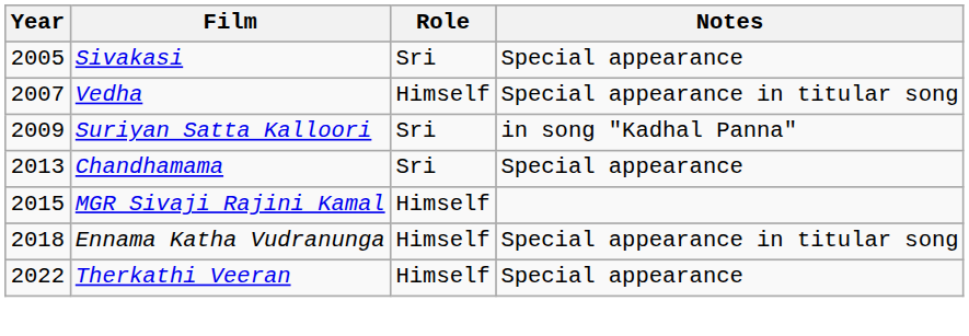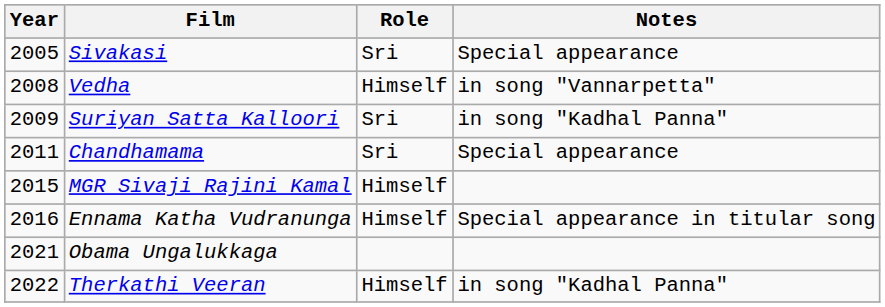 <table class="wikitable" style="font-size: 95%;">
 <tr>
 <th>Year</th>
 <th>Film</th>
 <th>Role</th>
 <th>Notes</th>
 </tr>
 <tr>
 <td>2005</td>
 <td><em><a href='#'>Sivakasi</a></em></td>
 <td>Sri</td>
 <td>Special appearance</td>
 </tr>
 <tr>
-<td>2007</td>
+<td>2008</td>
 <td><em><a href='#'>Vedha</a></em></td>
 <td>Himself</td>
-<td>Special appearance in titular song</td>
+<td>in song "Vannarpetta"</td>
 </tr>
 <tr>
 <td>2009</td>
 <td><em><a href='#'>Suriyan Satta Kalloori</a></em></td>
 <td>Sri</td>
 <td>in song "Kadhal Panna"</td>
 </tr>
 <tr>
-<td>2013</td>
+<td>2011</td>
 <td><em><a href='#'>Chandhamama</a></em></td>
 <td>Sri</td>
 <td>Special appearance</td>
 </tr>
 <tr>
 <td>2015</td>
 <td><em><a href='#'>MGR Sivaji Rajini Kamal</a></em></td>
 <td>Himself</td>
 <td></td>
 </tr>
 <tr>
-<td>2018</td>
+<td>2016</td>
 <td><em>Ennama Katha Vudranunga</em></td>
 <td>Himself</td>
 <td>Special appearance in titular song</td>
 </tr>
 <tr>
+<td>2021</td>
+<td><em>Obama Ungalukkaga</em></td>
+<td></td>
+<td></td>
+</tr>
+<tr>
 <td>2022</td>
 <td><em><a href='#'>Therkathi Veeran</a></em></td>
 <td>Himself</td>
-<td>Special appearance</td>
+<td>in song "Kadhal Panna"</td>
 </tr>
 </table>
